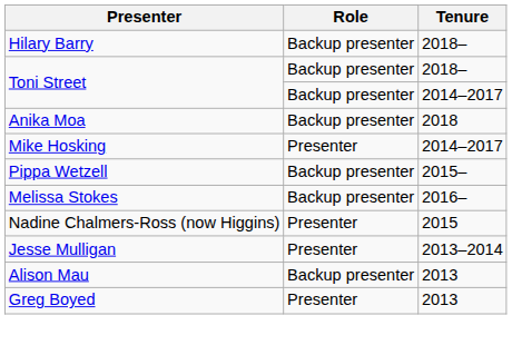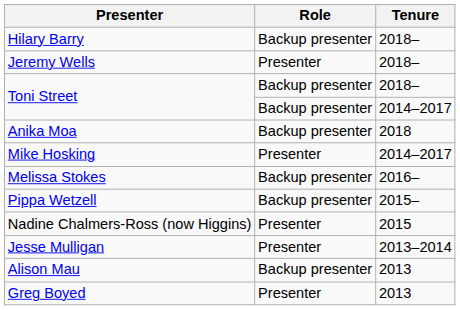 <table class="wikitable sortable">
 <tr>
 <th>Presenter</th>
 <th>Role</th>
 <th>Tenure</th>
 </tr>
 <tr>
 <td data-sort-value="Barry, Hilary"><a href='#'>Hilary Barry</a></td>
 <td>Backup presenter</td>
+<td>2018–</td>
+</tr>
+<tr>
+<td data-sort-value="Wells, Jeremy"><a href='#'>Jeremy Wells</a></td>
+<td>Presenter</td>
 <td>2018–</td>
 </tr>
 <tr>
 <td rowspan=2 data-sort-value="Street, Toni"><a href='#'>Toni Street</a></td>
 <td>Backup presenter</td>
 <td>2018–</td>
 </tr>
 <tr>
 <td>Backup presenter</td>
 <td>2014–2017</td>
 </tr>
 <tr>
 <td data-sort-value="Moa, Anika"><a href='#'>Anika Moa</a></td>
 <td>Backup presenter</td>
 <td>2018</td>
 </tr>
 <tr>
 <td data-sort-value="Hosking, Mike"><a href='#'>Mike Hosking</a></td>
 <td>Presenter</td>
 <td>2014–2017</td>
 </tr>
 <tr>
+<td data-sort-value="Stokes, Melissa"><a href='#'>Melissa Stokes</a></td>
+<td>Backup presenter</td>
+<td>2016–</td>
+</tr>
+<tr>
 <td data-sort-value="Wetzell, Pippa"><a href='#'>Pippa Wetzell</a></td>
 <td>Backup presenter</td>
 <td>2015–</td>
-</tr>
-<tr>
-<td data-sort-value="Stokes, Melissa"><a href='#'>Melissa Stokes</a></td>
-<td>Backup presenter</td>
-<td>2016–</td>
 </tr>
 <tr>
 <td data-sort-value="Chalmers-Ross, Nadine">Nadine Chalmers-Ross (now Higgins)</td>
 <td>Presenter</td>
 <td>2015</td>
 </tr>
 <tr>
 <td data-sort-value="Mulligan, Jesse"><a href='#'>Jesse Mulligan</a></td>
 <td>Presenter</td>
 <td>2013–2014</td>
 </tr>
 <tr>
 <td data-sort-value="Mau, Alison"><a href='#'>Alison Mau</a></td>
 <td>Backup presenter</td>
 <td>2013</td>
 </tr>
 <tr>
 <td data-sort-value="Boyed, Greg"><a href='#'>Greg Boyed</a></td>
 <td>Presenter</td>
 <td>2013</td>
 </tr>
 </table>
